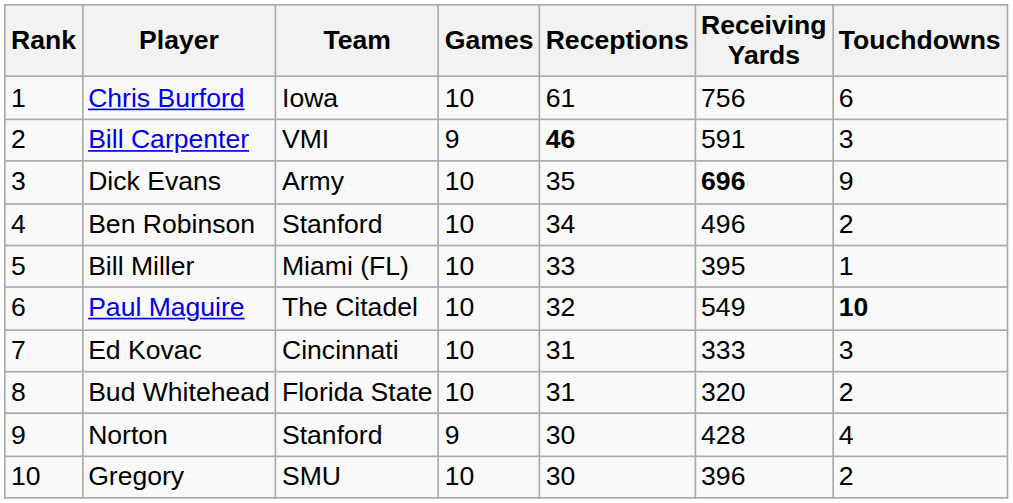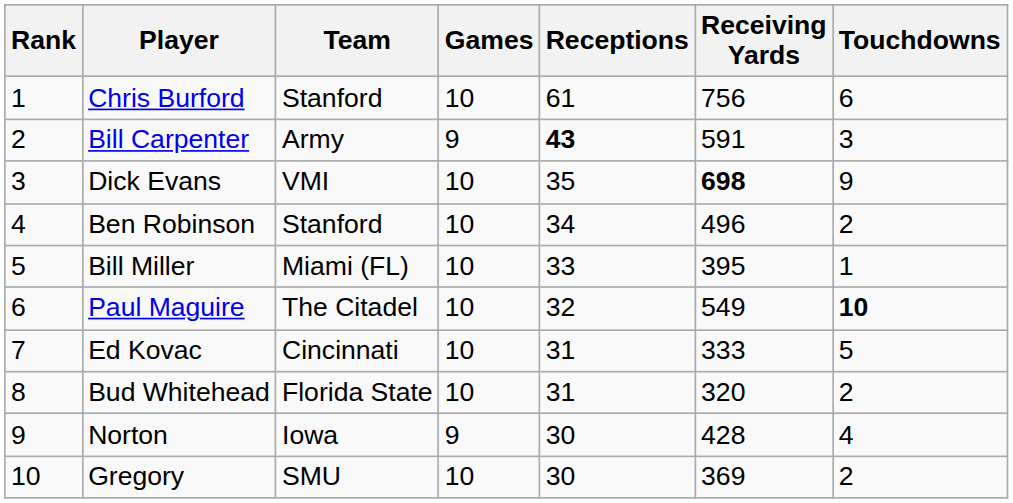 <table class="wikitable sortable">
 <tr>
 <th>Rank</th>
 <th>Player</th>
 <th>Team</th>
 <th>Games</th>
 <th>Receptions</th>
 <th>Receiving<br>Yards</th>
 <th>Touchdowns</th>
 </tr>
 <tr>
 <td>1</td>
 <td><a href='#'>Chris Burford</a></td>
-<td>Iowa</td>
+<td>Stanford</td>
 <td>10</td>
 <td>61</td>
 <td>756</td>
 <td>6</td>
 </tr>
 <tr>
 <td>2</td>
 <td><a href='#'>Bill Carpenter</a></td>
-<td>VMI</td>
+<td>Army</td>
 <td>9</td>
-<td><strong>46</strong></td>
+<td><strong>43</strong></td>
 <td>591</td>
 <td>3</td>
 </tr>
 <tr>
 <td>3</td>
 <td>Dick Evans</td>
-<td>Army</td>
+<td>VMI</td>
 <td>10</td>
 <td>35</td>
-<td><strong>696</strong></td>
+<td><strong>698</strong></td>
 <td>9</td>
 </tr>
 <tr>
 <td>4</td>
 <td>Ben Robinson</td>
 <td>Stanford</td>
 <td>10</td>
 <td>34</td>
 <td>496</td>
 <td>2</td>
 </tr>
 <tr>
 <td>5</td>
 <td>Bill Miller</td>
 <td>Miami (FL)</td>
 <td>10</td>
 <td>33</td>
 <td>395</td>
 <td>1</td>
 </tr>
 <tr>
 <td>6</td>
 <td><a href='#'>Paul Maguire</a></td>
 <td>The Citadel</td>
 <td>10</td>
 <td>32</td>
 <td>549</td>
 <td><strong>10</strong></td>
 </tr>
 <tr>
 <td>7</td>
 <td>Ed Kovac</td>
 <td>Cincinnati</td>
 <td>10</td>
 <td>31</td>
 <td>333</td>
-<td>3</td>
+<td>5</td>
 </tr>
 <tr>
 <td>8</td>
 <td>Bud Whitehead</td>
 <td>Florida State</td>
 <td>10</td>
 <td>31</td>
 <td>320</td>
 <td>2</td>
 </tr>
 <tr>
 <td>9</td>
 <td>Norton</td>
-<td>Stanford</td>
+<td>Iowa</td>
 <td>9</td>
 <td>30</td>
 <td>428</td>
 <td>4</td>
 </tr>
 <tr>
 <td>10</td>
 <td>Gregory</td>
 <td>SMU</td>
 <td>10</td>
 <td>30</td>
-<td>396</td>
+<td>369</td>
 <td>2</td>
 </tr>
 </table>
